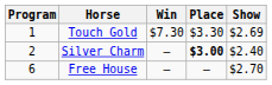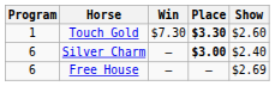 <table class="wikitable plainrowheaders">
 <tr>
 <th scope="col">Program</th>
 <th scope="col">Horse</th>
 <th scope="col">Win</th>
 <th scope="col">Place</th>
 <th scope="col">Show</th>
 </tr>
 <tr>
 <td style="text-align:center;">1</td>
 <td style="text-align:center;"><a href='#'>Touch Gold</a></td>
 <td style="text-align:center;">$7.30</td>
-<td style="text-align:center;">$3.30</td>
-<td style="text-align:center;">$2.69</td>
+<td style="text-align:center;"><strong>$3.30</strong></td>
+<td style="text-align:center;">$2.60</td>
 </tr>
 <tr>
-<td style="text-align:center;">2</td>
+<td style="text-align:center;">6</td>
 <td style="text-align:center;"><a href='#'>Silver Charm</a></td>
 <td style="text-align:center;">–</td>
 <td style="text-align:center;"><strong>$3.00</strong></td>
 <td style="text-align:center;">$2.40</td>
 </tr>
 <tr>
 <td style="text-align:center;">6</td>
 <td style="text-align:center;"><a href='#'> Free House</a></td>
 <td style="text-align:center;">–</td>
 <td style="text-align:center;">–</td>
-<td style="text-align:center;">$2.70</td>
+<td style="text-align:center;">$2.69</td>
 </tr>
 </table>
